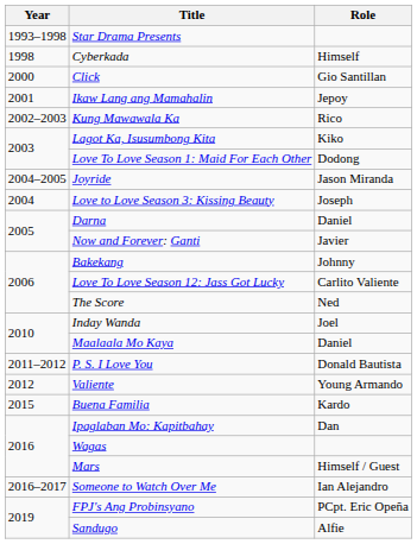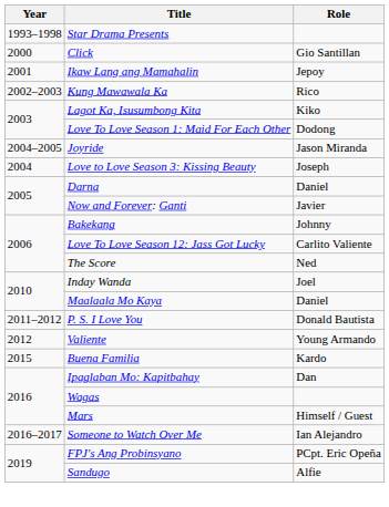 <table class="wikitable sortable">
 <tr>
 <th>Year</th>
 <th>Title</th>
 <th>Role</th>
 </tr>
 <tr>
 <td>1993–1998</td>
 <td><em><a href='#'>Star Drama Presents</a></em></td>
 <td></td>
-</tr>
-<tr>
-<td>1998</td>
-<td><em>Cyberkada</em></td>
-<td>Himself</td>
 </tr>
 <tr>
 <td>2000</td>
 <td><em><a href='#'>Click</a></em></td>
 <td>Gio Santillan</td>
 </tr>
 <tr>
 <td>2001</td>
 <td><em><a href='#'>Ikaw Lang ang Mamahalin</a></em></td>
 <td>Jepoy</td>
 </tr>
 <tr>
 <td>2002–2003</td>
 <td><em><a href='#'>Kung Mawawala Ka</a></em></td>
 <td>Rico</td>
 </tr>
 <tr>
 <td rowspan="2">2003</td>
 <td><em><a href='#'>Lagot Ka, Isusumbong Kita</a></em></td>
 <td>Kiko</td>
 </tr>
 <tr>
 <td><em><a href='#'>Love To Love Season 1: Maid For Each Other</a></em></td>
 <td>Dodong</td>
 </tr>
 <tr>
 <td>2004–2005</td>
 <td><em><a href='#'>Joyride</a></em></td>
 <td>Jason Miranda</td>
 </tr>
 <tr>
 <td>2004</td>
 <td><em><a href='#'>Love to Love Season 3: Kissing Beauty</a></em></td>
 <td>Joseph</td>
 </tr>
 <tr>
 <td rowspan="2">2005</td>
 <td><em><a href='#'>Darna</a></em></td>
 <td>Daniel</td>
 </tr>
 <tr>
 <td><em><a href='#'>Now and Forever</a>: <a href='#'>Ganti</a></em></td>
 <td>Javier</td>
 </tr>
 <tr>
 <td rowspan="3">2006</td>
 <td><em><a href='#'>Bakekang</a></em></td>
 <td>Johnny</td>
 </tr>
 <tr>
 <td><em><a href='#'>Love To Love Season 12: Jass Got Lucky</a></em></td>
 <td>Carlito Valiente</td>
 </tr>
 <tr>
 <td><em>The Score</em></td>
 <td>Ned</td>
 </tr>
 <tr>
 <td rowspan="2">2010</td>
 <td><em>Inday Wanda</em></td>
 <td>Joel</td>
 </tr>
 <tr>
 <td><em><a href='#'>Maalaala Mo Kaya</a></em></td>
 <td>Daniel</td>
 </tr>
 <tr>
 <td>2011–2012</td>
 <td><em><a href='#'>P. S. I Love You</a></em></td>
 <td>Donald Bautista</td>
 </tr>
 <tr>
 <td>2012</td>
 <td><em><a href='#'>Valiente</a></em></td>
 <td>Young Armando</td>
 </tr>
 <tr>
 <td>2015</td>
 <td><em><a href='#'>Buena Familia</a></em></td>
 <td>Kardo</td>
 </tr>
 <tr>
 <td rowspan="3">2016</td>
 <td><em><a href='#'>Ipaglaban Mo: Kapitbahay</a></em></td>
 <td>Dan</td>
 </tr>
 <tr>
 <td><em><a href='#'>Wagas</a></em></td>
 <td></td>
 </tr>
 <tr>
 <td><em><a href='#'>Mars</a></em></td>
 <td>Himself / Guest</td>
 </tr>
 <tr>
 <td>2016–2017</td>
 <td><em><a href='#'>Someone to Watch Over Me</a></em></td>
 <td>Ian Alejandro</td>
 </tr>
 <tr>
 <td rowspan="2">2019</td>
 <td><em><a href='#'>FPJ's Ang Probinsyano</a></em></td>
 <td>PCpt. Eric Opeña</td>
 </tr>
 <tr>
 <td><em><a href='#'>Sandugo</a></em></td>
 <td>Alfie</td>
 </tr>
 </table>
